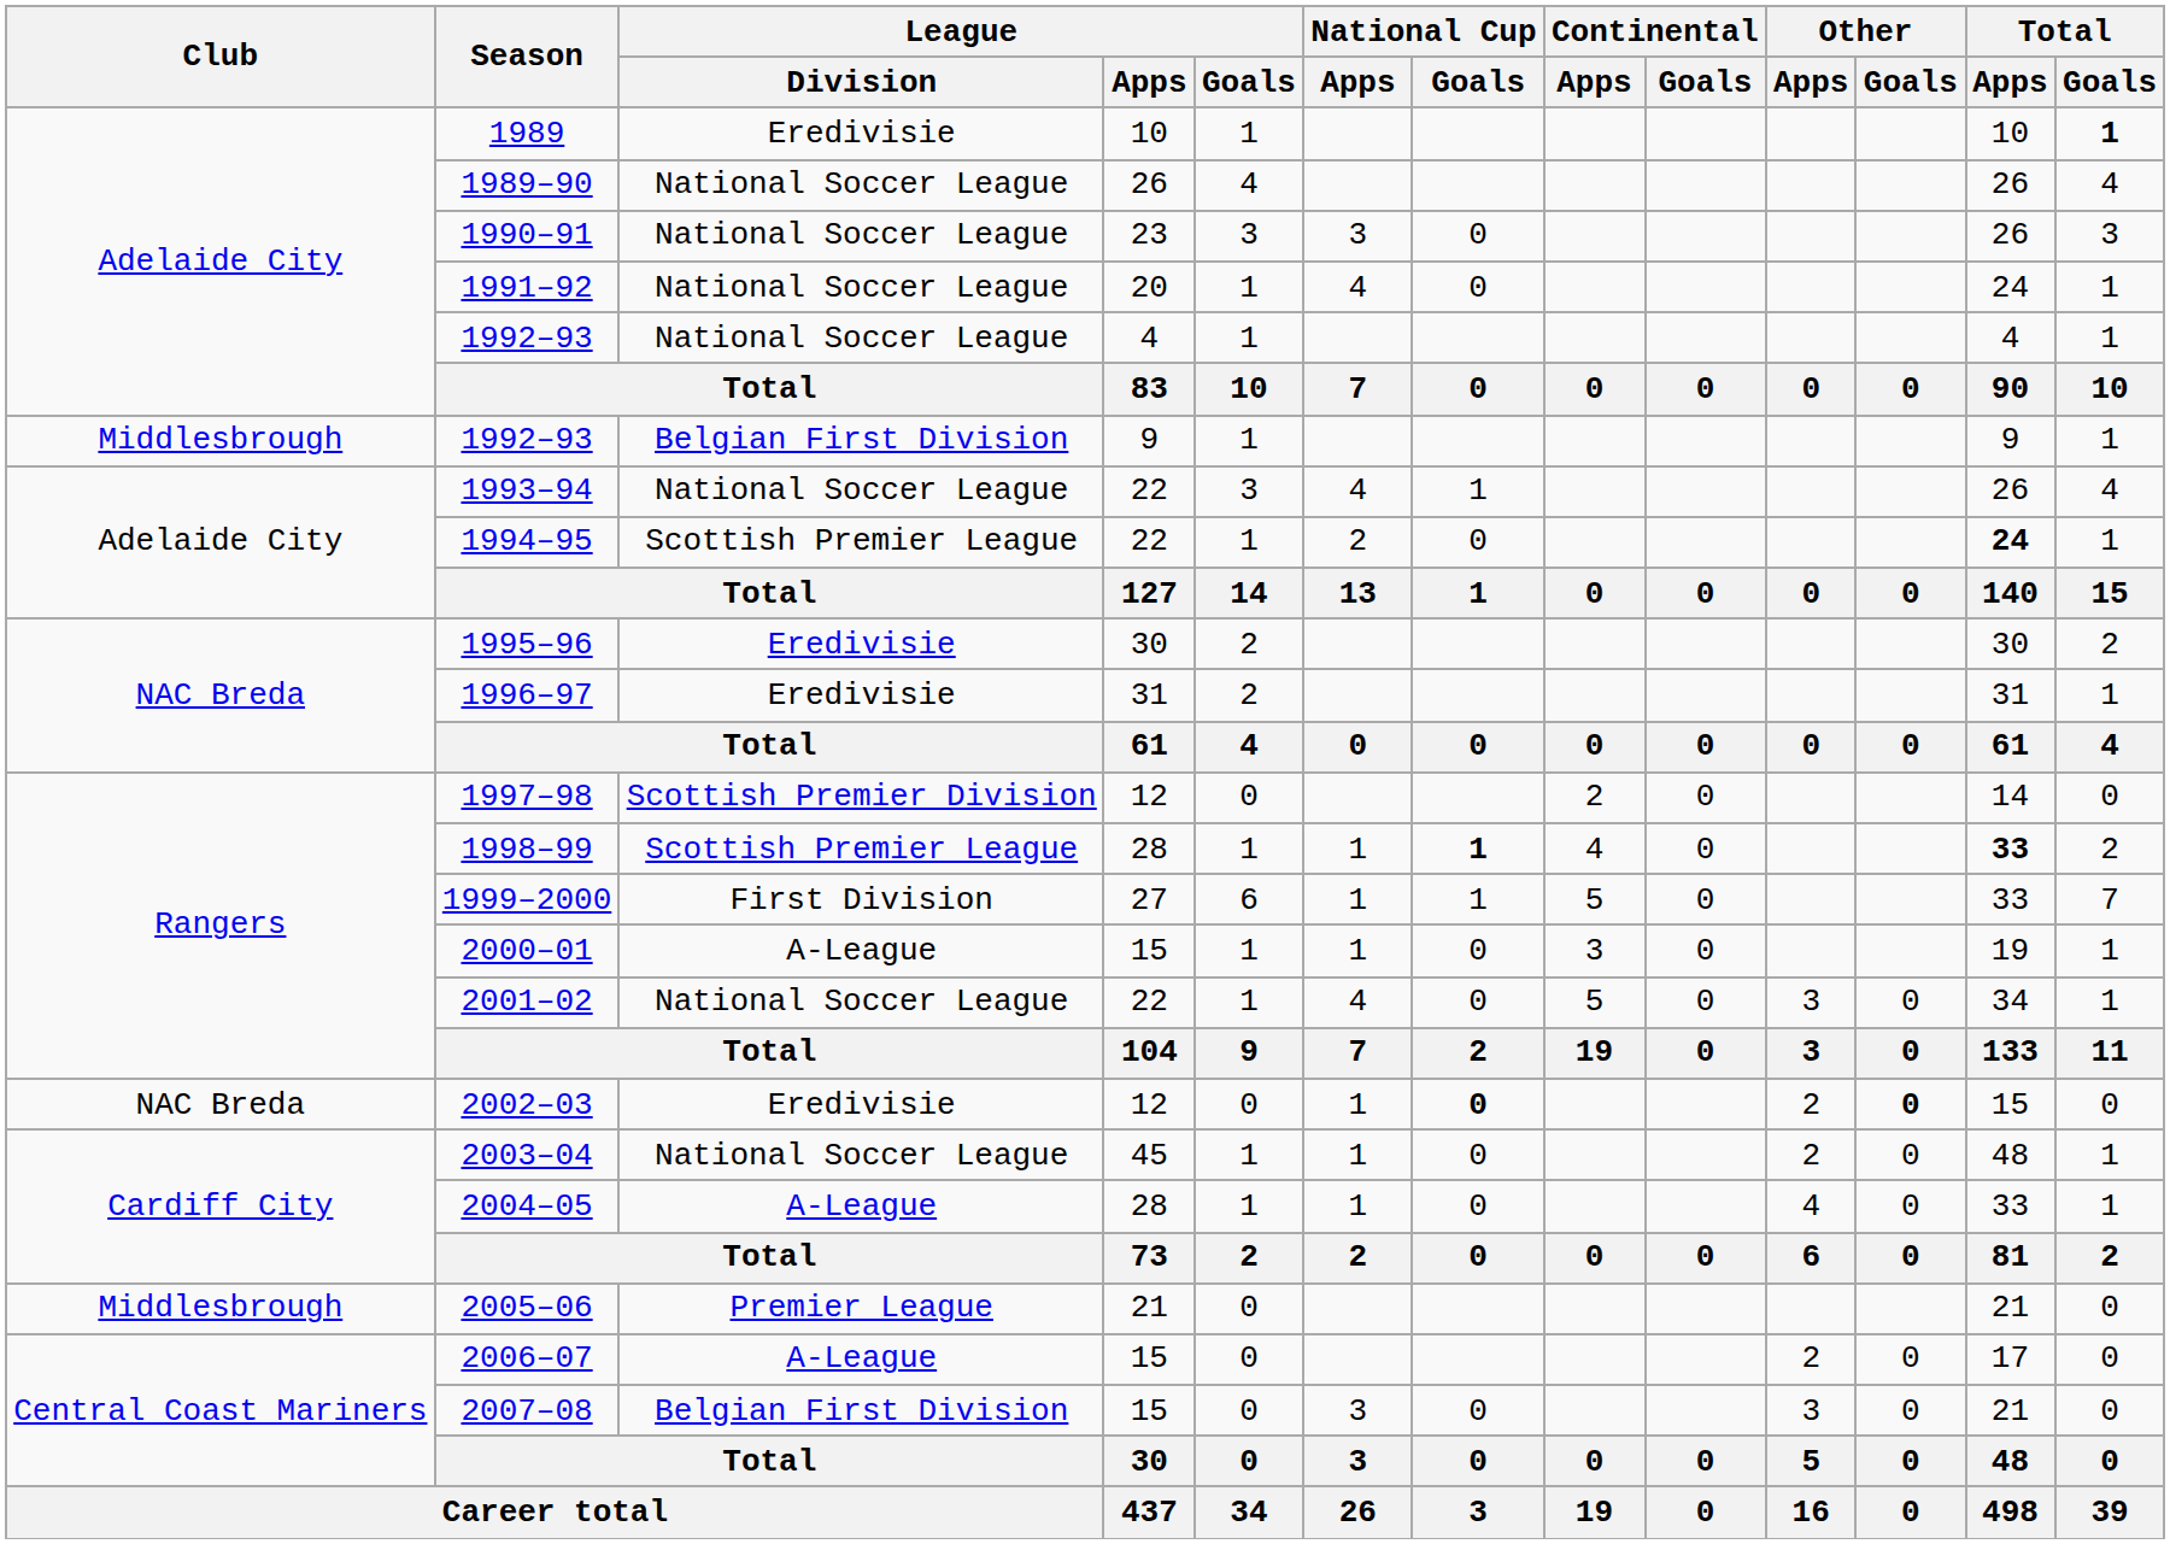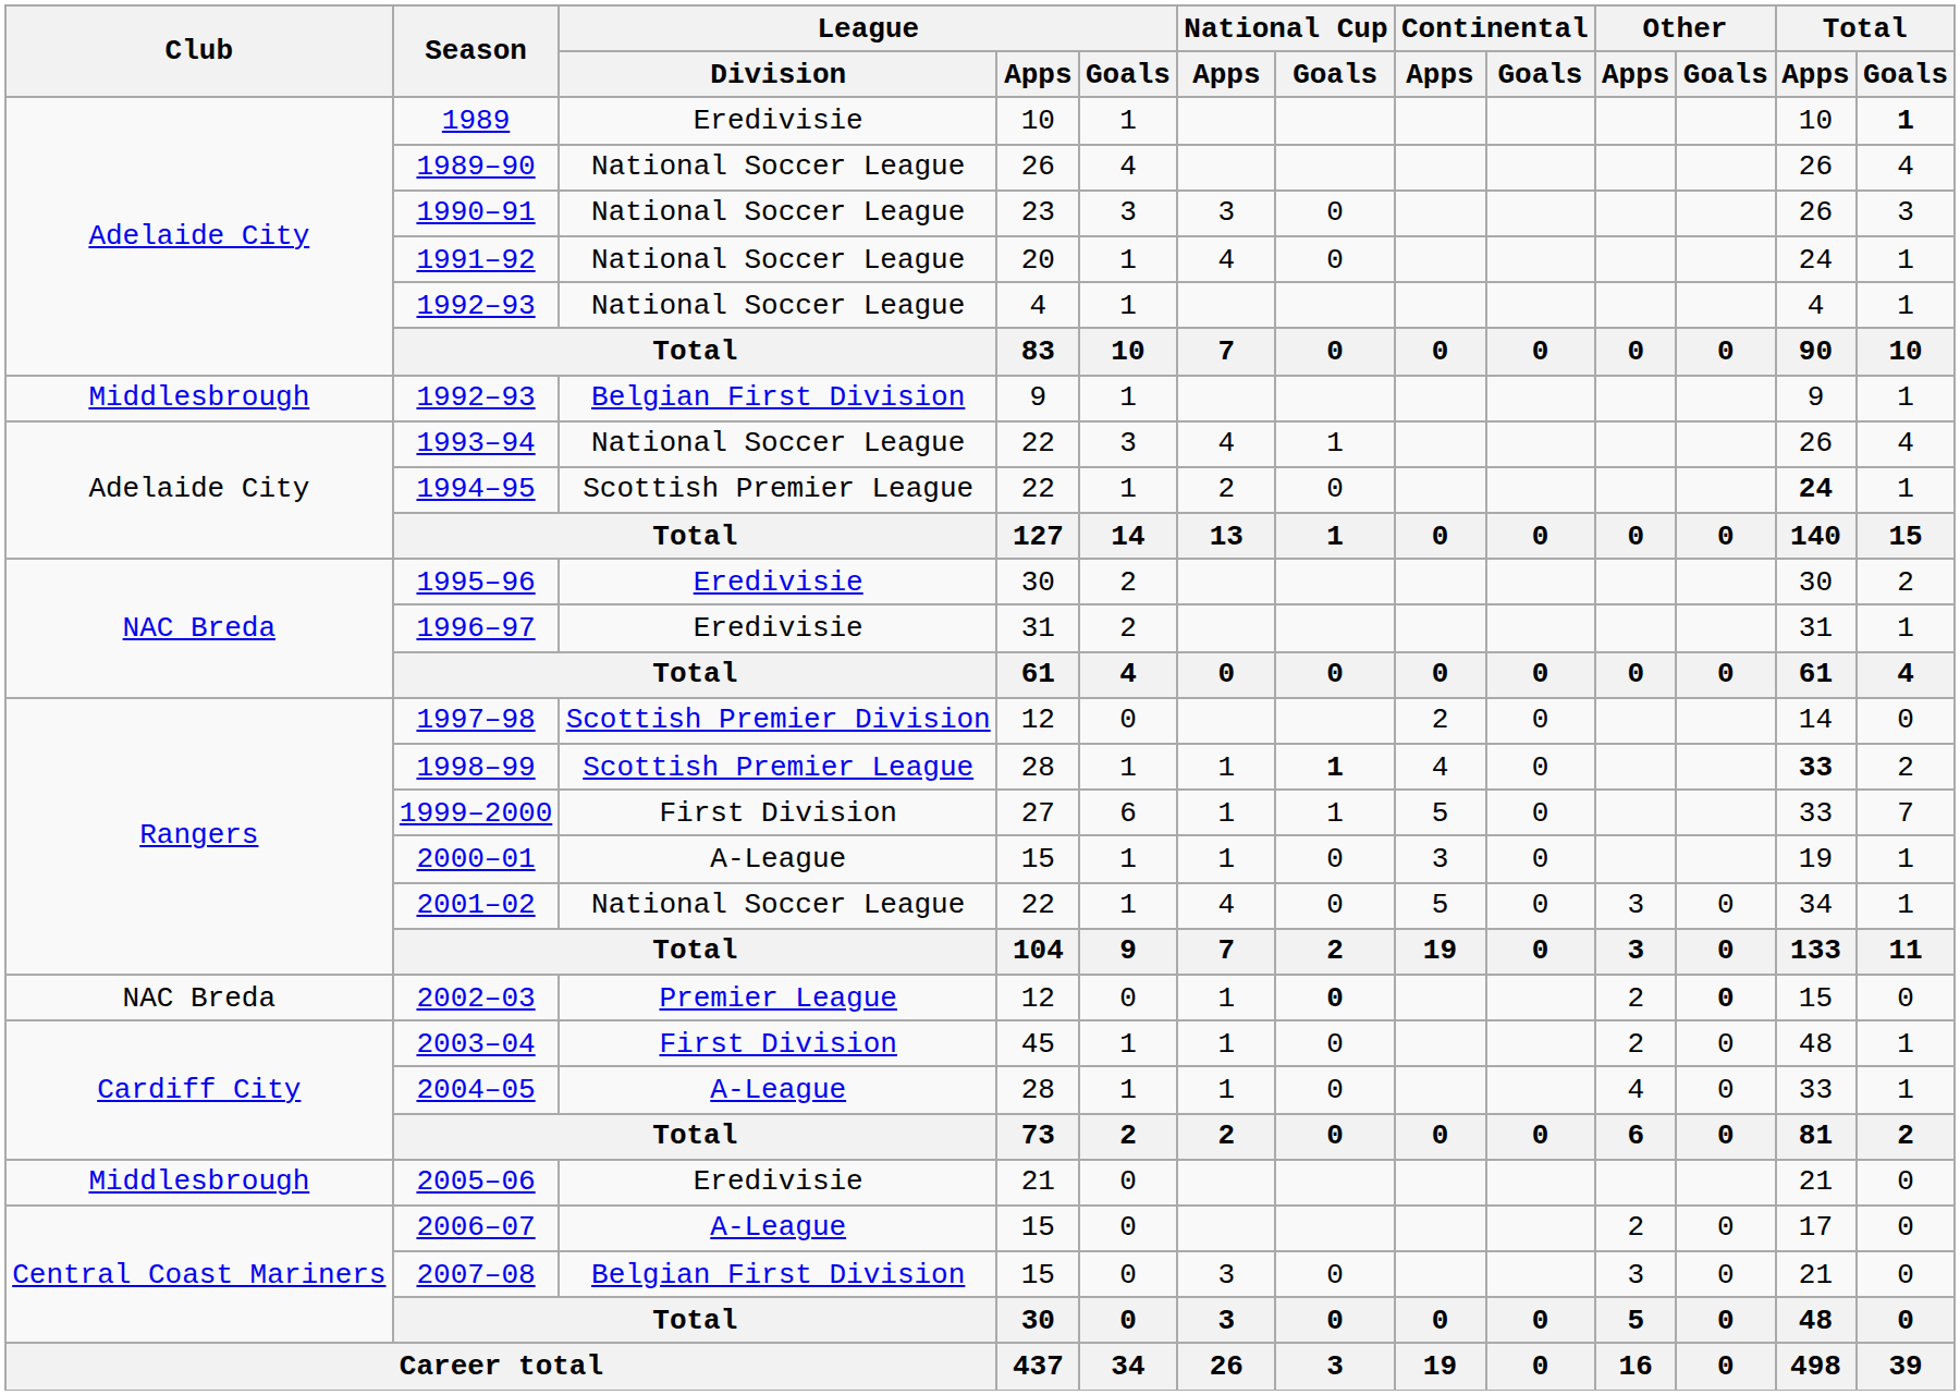 <table class=wikitable style=text-align:center>
 <tr>
 <th rowspan=2>Club</th>
 <th rowspan=2>Season</th>
 <th colspan=3>League</th>
 <th colspan=2>National Cup</th>
 <th colspan=2>Continental</th>
 <th colspan=2>Other</th>
 <th colspan=2>Total</th>
 </tr>
 <tr>
 <th>Division</th>
 <th>Apps</th>
 <th>Goals</th>
 <th>Apps</th>
 <th>Goals</th>
 <th>Apps</th>
 <th>Goals</th>
 <th>Apps</th>
 <th>Goals</th>
 <th>Apps</th>
 <th>Goals</th>
 </tr>
 <tr>
 <td rowspan="6"><a href='#'>Adelaide City</a></td>
 <td><a href='#'>1989</a></td>
 <td>Eredivisie</td>
 <td>10</td>
 <td>1</td>
 <td></td>
 <td></td>
 <td></td>
 <td></td>
 <td></td>
 <td></td>
 <td>10</td>
 <td><strong>1</strong></td>
 </tr>
 <tr>
 <td><a href='#'>1989–90</a></td>
 <td>National Soccer League</td>
 <td>26</td>
 <td>4</td>
 <td></td>
 <td></td>
 <td></td>
 <td></td>
 <td></td>
 <td></td>
 <td>26</td>
 <td>4</td>
 </tr>
 <tr>
 <td><a href='#'>1990–91</a></td>
 <td>National Soccer League</td>
 <td>23</td>
 <td>3</td>
 <td>3</td>
 <td>0</td>
 <td></td>
 <td></td>
 <td></td>
 <td></td>
 <td>26</td>
 <td>3</td>
 </tr>
 <tr>
 <td><a href='#'>1991–92</a></td>
 <td>National Soccer League</td>
 <td>20</td>
 <td>1</td>
 <td>4</td>
 <td>0</td>
 <td></td>
 <td></td>
 <td></td>
 <td></td>
 <td>24</td>
 <td>1</td>
 </tr>
 <tr>
 <td><a href='#'>1992–93</a></td>
 <td>National Soccer League</td>
 <td>4</td>
 <td>1</td>
 <td></td>
 <td></td>
 <td></td>
 <td></td>
 <td></td>
 <td></td>
 <td>4</td>
 <td>1</td>
 </tr>
 <tr>
 <th colspan="2">Total</th>
 <th>83</th>
 <th>10</th>
 <th>7</th>
 <th>0</th>
 <th>0</th>
 <th>0</th>
 <th>0</th>
 <th>0</th>
 <th>90</th>
 <th>10</th>
 </tr>
 <tr>
 <td><a href='#'>Middlesbrough</a></td>
 <td><a href='#'>1992–93</a></td>
 <td><a href='#'>Belgian First Division</a></td>
 <td>9</td>
 <td>1</td>
 <td></td>
 <td></td>
 <td></td>
 <td></td>
 <td></td>
 <td></td>
 <td>9</td>
 <td>1</td>
 </tr>
 <tr>
 <td rowspan="3">Adelaide City</td>
 <td><a href='#'>1993–94</a></td>
 <td>National Soccer League</td>
 <td>22</td>
 <td>3</td>
 <td>4</td>
 <td>1</td>
 <td></td>
 <td></td>
 <td></td>
 <td></td>
 <td>26</td>
 <td>4</td>
 </tr>
 <tr>
 <td><a href='#'>1994–95</a></td>
 <td>Scottish Premier League</td>
 <td>22</td>
 <td>1</td>
 <td>2</td>
 <td>0</td>
 <td></td>
 <td></td>
 <td></td>
 <td></td>
 <td><strong>24</strong></td>
 <td>1</td>
 </tr>
 <tr>
 <th colspan="2">Total</th>
 <th>127</th>
 <th>14</th>
 <th>13</th>
 <th>1</th>
 <th>0</th>
 <th>0</th>
 <th>0</th>
 <th>0</th>
 <th>140</th>
 <th>15</th>
 </tr>
 <tr>
 <td rowspan="3"><a href='#'>NAC Breda</a></td>
 <td><a href='#'>1995–96</a></td>
 <td><a href='#'>Eredivisie</a></td>
 <td>30</td>
 <td>2</td>
 <td></td>
 <td></td>
 <td></td>
 <td></td>
 <td></td>
 <td></td>
 <td>30</td>
 <td>2</td>
 </tr>
 <tr>
 <td><a href='#'>1996–97</a></td>
 <td>Eredivisie</td>
 <td>31</td>
 <td>2</td>
 <td></td>
 <td></td>
 <td></td>
 <td></td>
 <td></td>
 <td></td>
 <td>31</td>
 <td>1</td>
 </tr>
 <tr>
 <th colspan="2">Total</th>
 <th>61</th>
 <th>4</th>
 <th>0</th>
 <th>0</th>
 <th>0</th>
 <th>0</th>
 <th>0</th>
 <th>0</th>
 <th>61</th>
 <th>4</th>
 </tr>
 <tr>
 <td rowspan="6"><a href='#'>Rangers</a></td>
 <td><a href='#'>1997–98</a></td>
 <td><a href='#'>Scottish Premier Division</a></td>
 <td>12</td>
 <td>0</td>
 <td></td>
 <td></td>
 <td>2</td>
 <td>0</td>
 <td></td>
 <td></td>
 <td>14</td>
 <td>0</td>
 </tr>
 <tr>
 <td><a href='#'>1998–99</a></td>
 <td><a href='#'>Scottish Premier League</a></td>
 <td>28</td>
 <td>1</td>
 <td>1</td>
 <td><strong>1</strong></td>
 <td>4</td>
 <td>0</td>
 <td></td>
 <td></td>
 <td><strong>33</strong></td>
 <td>2</td>
 </tr>
 <tr>
 <td><a href='#'>1999–2000</a></td>
 <td>First Division</td>
 <td>27</td>
 <td>6</td>
 <td>1</td>
 <td>1</td>
 <td>5</td>
 <td>0</td>
 <td></td>
 <td></td>
 <td>33</td>
 <td>7</td>
 </tr>
 <tr>
 <td><a href='#'>2000–01</a></td>
 <td>A-League</td>
 <td>15</td>
 <td>1</td>
 <td>1</td>
 <td>0</td>
 <td>3</td>
 <td>0</td>
 <td></td>
 <td></td>
 <td>19</td>
 <td>1</td>
 </tr>
 <tr>
 <td><a href='#'>2001–02</a></td>
 <td>National Soccer League</td>
 <td>22</td>
 <td>1</td>
 <td>4</td>
 <td>0</td>
 <td>5</td>
 <td>0</td>
 <td>3</td>
 <td>0</td>
 <td>34</td>
 <td>1</td>
 </tr>
 <tr>
 <th colspan="2">Total</th>
 <th>104</th>
 <th>9</th>
 <th>7</th>
 <th>2</th>
 <th>19</th>
 <th>0</th>
 <th>3</th>
 <th>0</th>
 <th>133</th>
 <th>11</th>
 </tr>
 <tr>
 <td>NAC Breda</td>
 <td><a href='#'>2002–03</a></td>
-<td>Eredivisie</td>
+<td><a href='#'>Premier League</a></td>
 <td>12</td>
 <td>0</td>
 <td>1</td>
 <td><strong>0</strong></td>
 <td></td>
 <td></td>
 <td>2</td>
 <td><strong>0</strong></td>
 <td>15</td>
 <td>0</td>
 </tr>
 <tr>
 <td rowspan="3"><a href='#'>Cardiff City</a></td>
 <td><a href='#'>2003–04</a></td>
-<td>National Soccer League</td>
+<td><a href='#'>First Division</a></td>
 <td>45</td>
 <td>1</td>
 <td>1</td>
 <td>0</td>
 <td></td>
 <td></td>
 <td>2</td>
 <td>0</td>
 <td>48</td>
 <td>1</td>
 </tr>
 <tr>
 <td><a href='#'>2004–05</a></td>
 <td><a href='#'>A-League</a></td>
 <td>28</td>
 <td>1</td>
 <td>1</td>
 <td>0</td>
 <td></td>
 <td></td>
 <td>4</td>
 <td>0</td>
 <td>33</td>
 <td>1</td>
 </tr>
 <tr>
 <th colspan="2">Total</th>
 <th>73</th>
 <th>2</th>
 <th>2</th>
 <th>0</th>
 <th>0</th>
 <th>0</th>
 <th>6</th>
 <th>0</th>
 <th>81</th>
 <th>2</th>
 </tr>
 <tr>
 <td><a href='#'>Middlesbrough</a></td>
 <td><a href='#'>2005–06</a></td>
-<td><a href='#'>Premier League</a></td>
+<td>Eredivisie</td>
 <td>21</td>
 <td>0</td>
 <td></td>
 <td></td>
 <td></td>
 <td></td>
 <td></td>
 <td></td>
 <td>21</td>
 <td>0</td>
 </tr>
 <tr>
 <td rowspan="3"><a href='#'>Central Coast Mariners</a></td>
 <td><a href='#'>2006–07</a></td>
 <td><a href='#'>A-League</a></td>
 <td>15</td>
 <td>0</td>
 <td></td>
 <td></td>
 <td></td>
 <td></td>
 <td>2</td>
 <td>0</td>
 <td>17</td>
 <td>0</td>
 </tr>
 <tr>
 <td><a href='#'>2007–08</a></td>
 <td><a href='#'>Belgian First Division</a></td>
 <td>15</td>
 <td>0</td>
 <td>3</td>
 <td>0</td>
 <td></td>
 <td></td>
 <td>3</td>
 <td>0</td>
 <td>21</td>
 <td>0</td>
 </tr>
 <tr>
 <th colspan="2">Total</th>
 <th>30</th>
 <th>0</th>
 <th>3</th>
 <th>0</th>
 <th>0</th>
 <th>0</th>
 <th>5</th>
 <th>0</th>
 <th>48</th>
 <th>0</th>
 </tr>
 <tr>
 <th colspan="3">Career total</th>
 <th>437</th>
 <th>34</th>
 <th>26</th>
 <th>3</th>
 <th>19</th>
 <th>0</th>
 <th>16</th>
 <th>0</th>
 <th>498</th>
 <th>39</th>
 </tr>
 </table>
